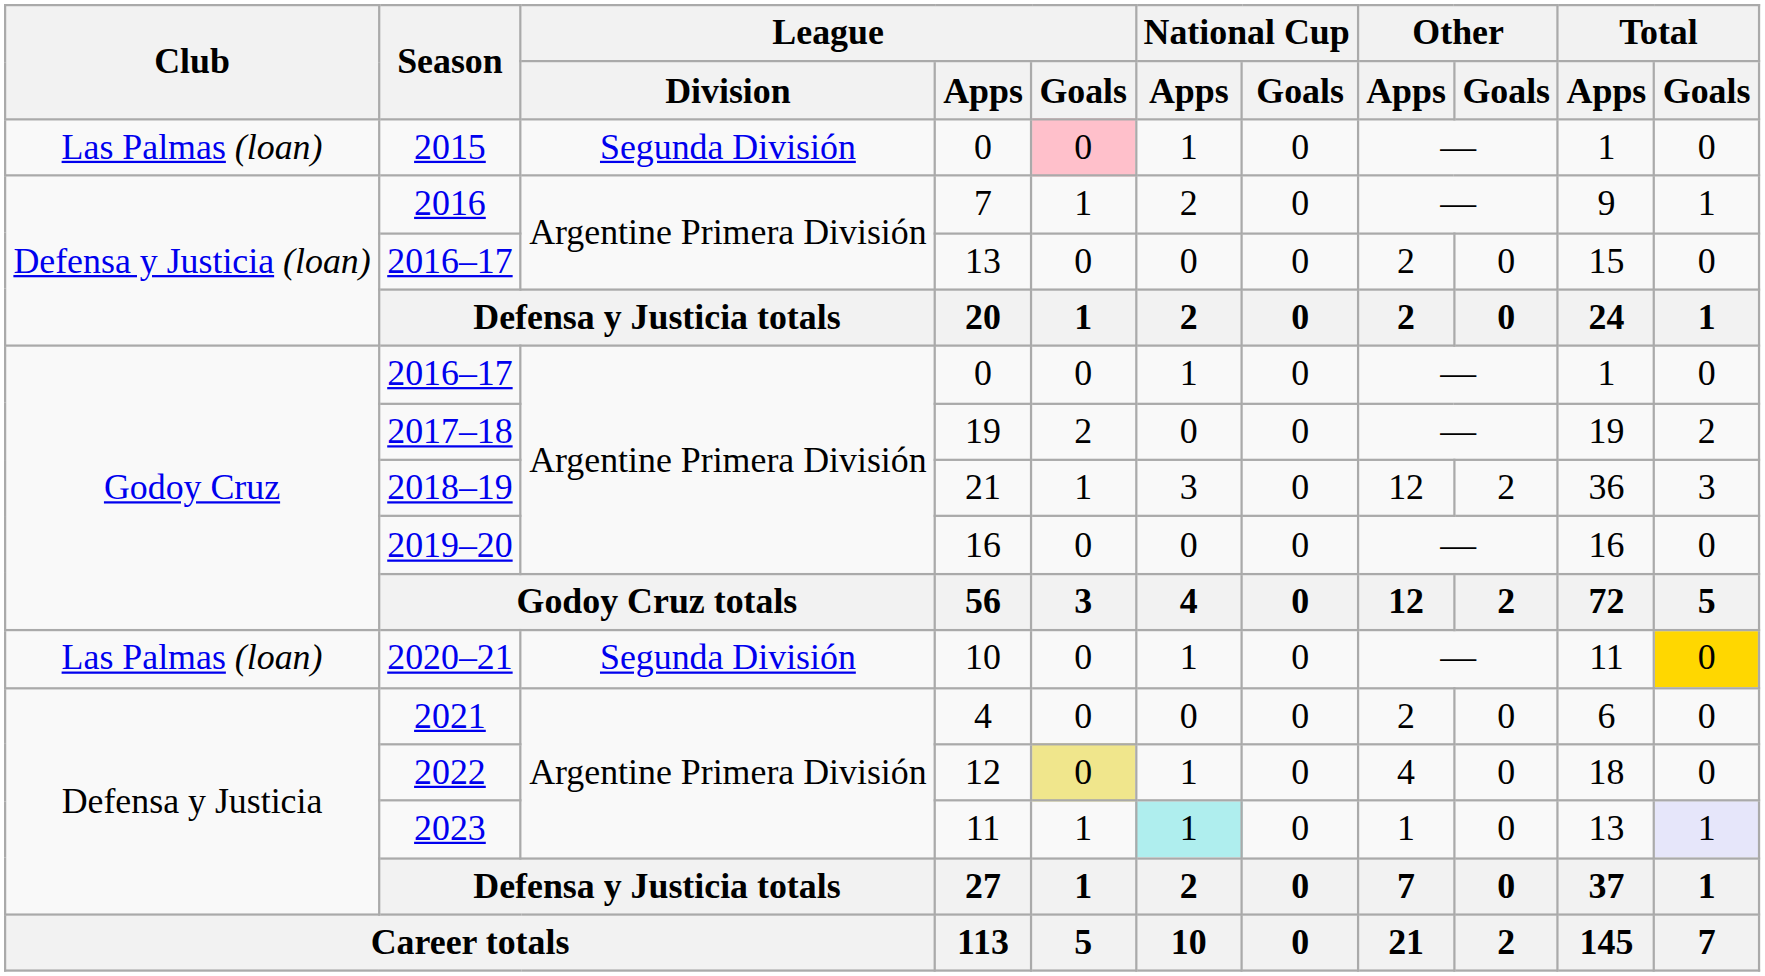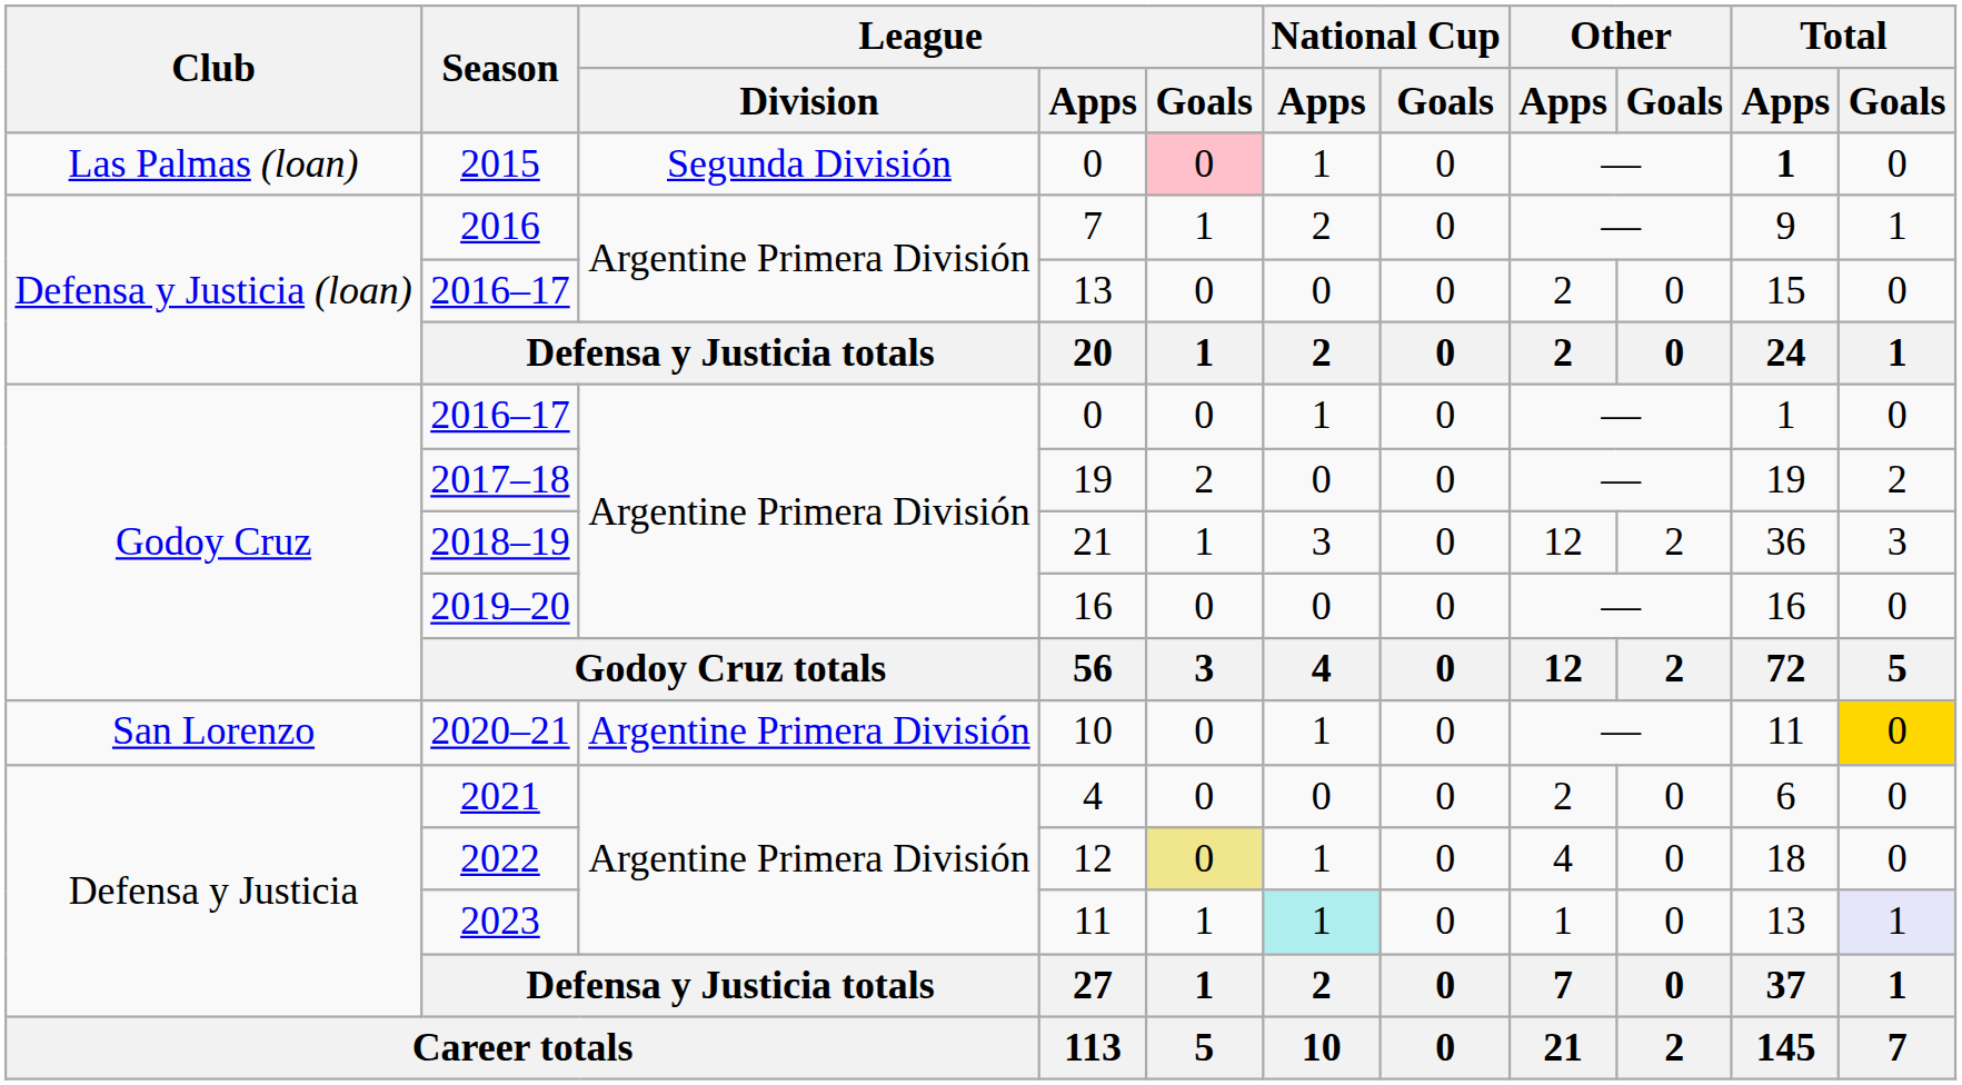 <table class="wikitable" style="text-align:center">
 <tr>
 <th rowspan="2">Club</th>
 <th rowspan="2">Season</th>
 <th colspan="3">League</th>
 <th colspan="2">National Cup</th>
 <th colspan="2">Other</th>
 <th colspan="2">Total</th>
 </tr>
 <tr>
 <th>Division</th>
 <th>Apps</th>
 <th>Goals</th>
 <th>Apps</th>
 <th>Goals</th>
 <th>Apps</th>
 <th>Goals</th>
 <th>Apps</th>
 <th>Goals</th>
 </tr>
 <tr>
 <td><a href='#'>Las Palmas</a> <em>(loan)</em></td>
 <td><a href='#'>2015</a></td>
 <td><a href='#'>Segunda División</a></td>
 <td>0</td>
 <td style="background: pink;">0</td>
 <td>1</td>
 <td>0</td>
 <td colspan="2">—</td>
-<td>1</td>
+<td><strong>1</strong></td>
 <td>0</td>
 </tr>
 <tr>
 <td rowspan="3"><a href='#'>Defensa y Justicia</a> <em>(loan)</em></td>
 <td><a href='#'>2016</a></td>
 <td rowspan="2">Argentine Primera División</td>
 <td>7</td>
 <td>1</td>
 <td>2</td>
 <td>0</td>
 <td colspan="2">—</td>
 <td>9</td>
 <td>1</td>
 </tr>
 <tr>
 <td><a href='#'>2016–17</a></td>
 <td>13</td>
 <td>0</td>
 <td>0</td>
 <td>0</td>
 <td>2</td>
 <td>0</td>
 <td>15</td>
 <td>0</td>
 </tr>
 <tr>
 <th colspan="2">Defensa y Justicia totals</th>
 <th>20</th>
 <th>1</th>
 <th>2</th>
 <th>0</th>
 <th>2</th>
 <th>0</th>
 <th>24</th>
 <th>1</th>
 </tr>
 <tr>
 <td rowspan="5"><a href='#'>Godoy Cruz</a></td>
 <td><a href='#'>2016–17</a></td>
 <td rowspan="4">Argentine Primera División</td>
 <td>0</td>
 <td>0</td>
 <td>1</td>
 <td>0</td>
 <td colspan="2">—</td>
 <td>1</td>
 <td>0</td>
 </tr>
 <tr>
 <td><a href='#'>2017–18</a></td>
 <td>19</td>
 <td>2</td>
 <td>0</td>
 <td>0</td>
 <td colspan="2">—</td>
 <td>19</td>
 <td>2</td>
 </tr>
 <tr>
 <td><a href='#'>2018–19</a></td>
 <td>21</td>
 <td>1</td>
 <td>3</td>
 <td>0</td>
 <td>12</td>
 <td>2</td>
 <td>36</td>
 <td>3</td>
 </tr>
 <tr>
 <td><a href='#'>2019–20</a></td>
 <td>16</td>
 <td>0</td>
 <td>0</td>
 <td>0</td>
 <td colspan="2">—</td>
 <td>16</td>
 <td>0</td>
 </tr>
 <tr>
 <th colspan="2">Godoy Cruz totals</th>
 <th>56</th>
 <th>3</th>
 <th>4</th>
 <th>0</th>
 <th>12</th>
 <th>2</th>
 <th>72</th>
 <th>5</th>
 </tr>
 <tr>
-<td><a href='#'>Las Palmas</a> <em>(loan)</em></td>
+<td><a href='#'>San Lorenzo</a></td>
 <td><a href='#'>2020–21</a></td>
-<td><a href='#'>Segunda División</a></td>
+<td><a href='#'>Argentine Primera División</a></td>
 <td>10</td>
 <td>0</td>
 <td>1</td>
 <td>0</td>
 <td colspan="2">—</td>
 <td>11</td>
 <td style="background: gold;">0</td>
 </tr>
 <tr>
 <td rowspan="4">Defensa y Justicia</td>
 <td><a href='#'>2021</a></td>
 <td rowspan="3">Argentine Primera División</td>
 <td>4</td>
 <td>0</td>
 <td>0</td>
 <td>0</td>
 <td>2</td>
 <td>0</td>
 <td>6</td>
 <td>0</td>
 </tr>
 <tr>
 <td><a href='#'>2022</a></td>
 <td>12</td>
 <td style="background: khaki;">0</td>
 <td>1</td>
 <td>0</td>
 <td>4</td>
 <td>0</td>
 <td>18</td>
 <td>0</td>
 </tr>
 <tr>
 <td><a href='#'>2023</a></td>
 <td>11</td>
 <td>1</td>
 <td style="background: paleturquoise;">1</td>
 <td>0</td>
 <td>1</td>
 <td>0</td>
 <td>13</td>
 <td style="background: lavender;">1</td>
 </tr>
 <tr>
 <th colspan="2">Defensa y Justicia totals</th>
 <th>27</th>
 <th>1</th>
 <th>2</th>
 <th>0</th>
 <th>7</th>
 <th>0</th>
 <th>37</th>
 <th>1</th>
 </tr>
 <tr>
 <th colspan="3">Career totals</th>
 <th>113</th>
 <th>5</th>
 <th>10</th>
 <th>0</th>
 <th>21</th>
 <th>2</th>
 <th>145</th>
 <th>7</th>
 </tr>
 </table>
